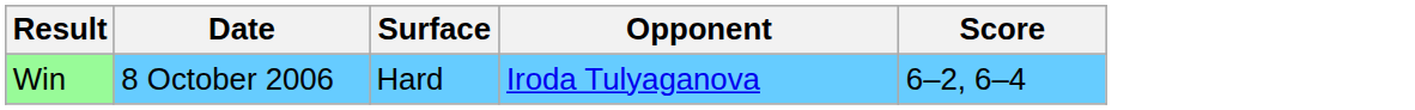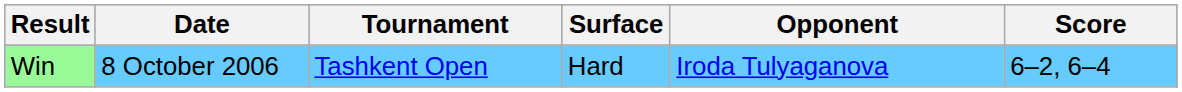 <table class="sortable wikitable">
 <tr>
 <th style="width:40px">Result</th>
 <th style="width:125px">Date</th>
+<th style="width:150px">Tournament</th>
 <th style="width:60px">Surface</th>
 <th style="width:200px">Opponent</th>
 <th style="width:100px" class="unsortable">Score</th>
 </tr>
 <tr style="background:#6cf;">
 <td style="background:#98fb98;">Win</td>
 <td>8 October 2006</td>
+<td><a href='#'>Tashkent Open</a></td>
 <td>Hard</td>
 <td> <a href='#'>Iroda Tulyaganova</a></td>
 <td>6–2, 6–4</td>
 </tr>
 </table>
